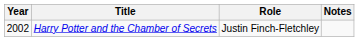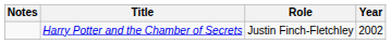 <table class="wikitable">
 <tr>
-<th>Year</th>
+<th>Notes</th>
 <th>Title</th>
 <th>Role</th>
-<th>Notes</th>
+<th>Year</th>
 </tr>
 <tr>
-<td>2002</td>
+<td></td>
 <td><em><a href='#'>Harry Potter and the Chamber of Secrets</a></em></td>
 <td>Justin Finch-Fletchley</td>
-<td></td>
+<td>2002</td>
 </tr>
 </table>
